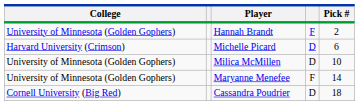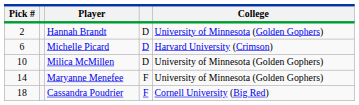 <table class="wikitable" width="65%;" style="text-align: center;">
 <tr style="border-top:#0034A7 4px solid; border-bottom:#009C34 4px solid;">
-<th>College</th>
+<th>Pick #</th>
 <th></th>
 <th>Player</th>
 <th></th>
-<th>Pick #</th>
+<th>College</th>
 </tr>
 <tr>
-<td align="left"><a href='#'>University of Minnesota</a> (<a href='#'>Golden Gophers</a>)</td>
+<td>2</td>
 <td></td>
 <td align="left"><a href='#'>Hannah Brandt</a></td>
-<td><a href='#'>F</a></td>
-<td>2</td>
+<td>D</td>
+<td align="left"><a href='#'>University of Minnesota</a> (<a href='#'>Golden Gophers</a>)</td>
 </tr>
 <tr>
-<td align="left"><a href='#'>Harvard University</a> (<a href='#'>Crimson</a>)</td>
+<td>6</td>
 <td></td>
 <td align="left"><a href='#'>Michelle Picard</a></td>
 <td><a href='#'>D</a></td>
-<td>6</td>
+<td align="left"><a href='#'>Harvard University</a> (<a href='#'>Crimson</a>)</td>
 </tr>
 <tr>
-<td align="left">University of Minnesota (Golden Gophers)</td>
+<td>10</td>
 <td></td>
 <td align="left"><a href='#'>Milica McMillen</a></td>
 <td>D</td>
-<td>10</td>
+<td align="left">University of Minnesota (Golden Gophers)</td>
 </tr>
 <tr>
-<td align="left">University of Minnesota (Golden Gophers)</td>
+<td>14</td>
 <td></td>
 <td align="left"><a href='#'>Maryanne Menefee</a></td>
 <td>F</td>
-<td>14</td>
+<td align="left">University of Minnesota (Golden Gophers)</td>
 </tr>
 <tr>
-<td align="left"><a href='#'>Cornell University</a> (<a href='#'>Big Red</a>)</td>
+<td>18</td>
 <td></td>
 <td align="left"><a href='#'>Cassandra Poudrier</a></td>
-<td>D</td>
-<td>18</td>
+<td><a href='#'>F</a></td>
+<td align="left"><a href='#'>Cornell University</a> (<a href='#'>Big Red</a>)</td>
 </tr>
 </table>
